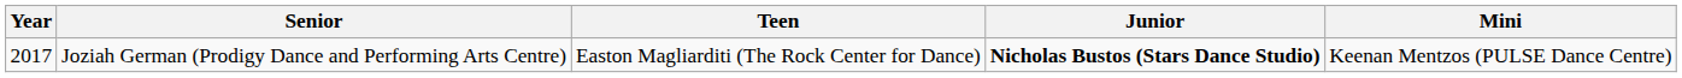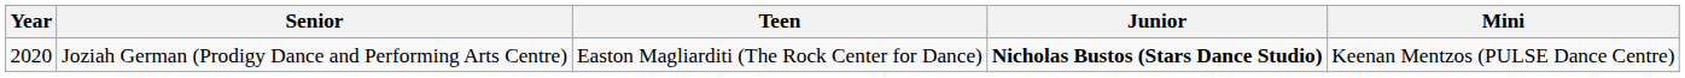 <table class="wikitable">
 <tr>
 <th>Year</th>
 <th>Senior</th>
 <th>Teen</th>
 <th>Junior</th>
 <th>Mini</th>
 </tr>
 <tr>
-<td>2017</td>
+<td>2020</td>
 <td>Joziah German (Prodigy Dance and Performing Arts Centre)</td>
 <td>Easton Magliarditi (The Rock Center for Dance)</td>
 <td><strong>Nicholas Bustos (Stars Dance Studio)</strong></td>
 <td>Keenan Mentzos (PULSE Dance Centre)</td>
 </tr>
 </table>
